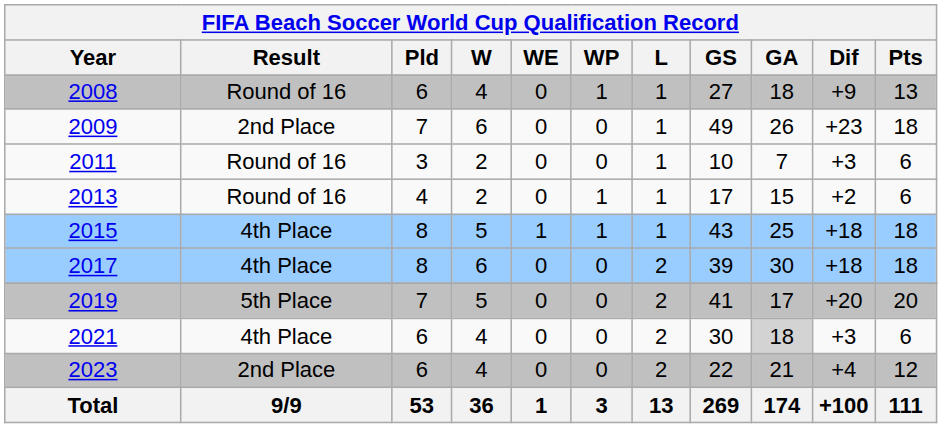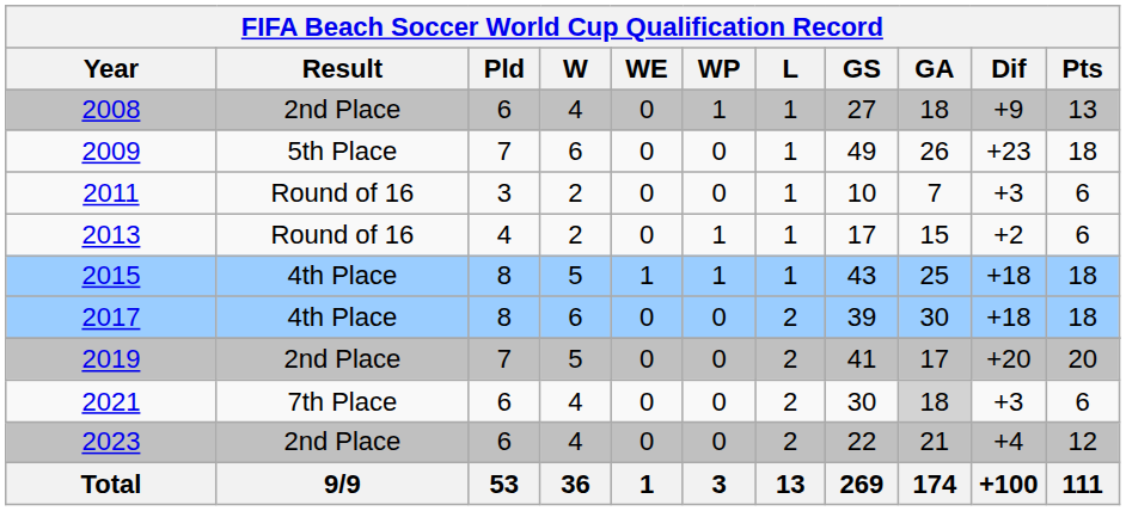 <table class="wikitable" style="text-align: center;font-size:90%;">
 <tr>
 <th colspan=11><a href='#'>FIFA Beach Soccer World Cup Qualification Record</a></th>
 </tr>
 <tr>
 <th width=125>Year</th>
 <th width=150>Result</th>
 <th width=35>Pld</th>
 <th width=35>W</th>
 <th width=35>WE</th>
 <th width=35>WP</th>
 <th width=35>L</th>
 <th width=35>GS</th>
 <th width=35>GA</th>
 <th width=35>Dif</th>
 <th width=35>Pts</th>
 </tr>
 <tr style="background:#c0c0c0;">
 <td> <a href='#'>2008</a></td>
-<td>Round of 16</td>
+<td>2nd Place</td>
 <td>6</td>
 <td>4</td>
 <td>0</td>
 <td>1</td>
 <td>1</td>
 <td>27</td>
 <td>18</td>
 <td>+9</td>
 <td>13</td>
 </tr>
 <tr>
 <td> <a href='#'>2009</a></td>
-<td>2nd Place</td>
+<td>5th Place</td>
 <td>7</td>
 <td>6</td>
 <td>0</td>
 <td>0</td>
 <td>1</td>
 <td>49</td>
 <td>26</td>
 <td>+23</td>
 <td>18</td>
 </tr>
 <tr>
 <td> <a href='#'>2011</a></td>
 <td>Round of 16</td>
 <td>3</td>
 <td>2</td>
 <td>0</td>
 <td>0</td>
 <td>1</td>
 <td>10</td>
 <td>7</td>
 <td>+3</td>
 <td>6</td>
 </tr>
 <tr>
 <td> <a href='#'>2013</a></td>
 <td>Round of 16</td>
 <td>4</td>
 <td>2</td>
 <td>0</td>
 <td>1</td>
 <td>1</td>
 <td>17</td>
 <td>15</td>
 <td>+2</td>
 <td>6</td>
 </tr>
 <tr style="background:#9acdff;">
 <td> <a href='#'>2015</a></td>
 <td>4th Place</td>
 <td>8</td>
 <td>5</td>
 <td>1</td>
 <td>1</td>
 <td>1</td>
 <td>43</td>
 <td>25</td>
 <td>+18</td>
 <td>18</td>
 </tr>
 <tr style="background:#9acdff;">
 <td> <a href='#'>2017</a></td>
 <td>4th Place</td>
 <td>8</td>
 <td>6</td>
 <td>0</td>
 <td>0</td>
 <td>2</td>
 <td>39</td>
 <td>30</td>
 <td>+18</td>
 <td>18</td>
 </tr>
 <tr>
 </tr>
 <tr style="background:silver;">
 <td> <a href='#'>2019</a></td>
-<td>5th Place</td>
+<td>2nd Place</td>
 <td>7</td>
 <td>5</td>
 <td>0</td>
 <td>0</td>
 <td>2</td>
 <td>41</td>
 <td>17</td>
 <td>+20</td>
 <td>20</td>
 </tr>
 <tr>
 <td> <a href='#'>2021</a></td>
-<td>4th Place</td>
+<td>7th Place</td>
 <td>6</td>
 <td>4</td>
 <td>0</td>
 <td>0</td>
 <td>2</td>
 <td>30</td>
 <td style="background: lightgrey;">18</td>
 <td>+3</td>
 <td>6</td>
 </tr>
 <tr style="background:silver;">
 <td> <a href='#'>2023</a></td>
 <td>2nd Place</td>
 <td>6</td>
 <td>4</td>
 <td>0</td>
 <td>0</td>
 <td>2</td>
 <td>22</td>
 <td>21</td>
 <td>+4</td>
 <td>12</td>
 </tr>
 <tr>
 <th><strong>Total</strong></th>
 <th>9/9</th>
 <th>53</th>
 <th>36</th>
 <th>1</th>
 <th>3</th>
 <th>13</th>
 <th>269</th>
 <th>174</th>
 <th>+100</th>
 <th>111</th>
 </tr>
 </table>
